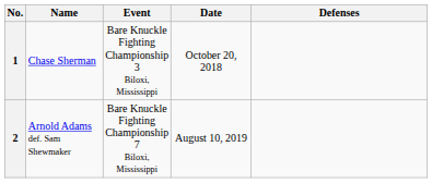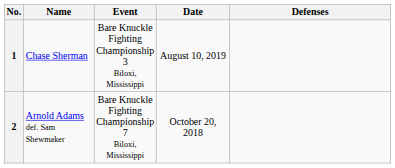 <table class="wikitable" width=100%>
 <tr>
 <th width=1%>No.</th>
 <th width=19%>Name</th>
 <th width=15%>Event</th>
 <th width=20%>Date</th>
 <th width=45%>Defenses</th>
 </tr>
 <tr>
 <th>1</th>
 <td align=left> <a href='#'>Chase Sherman</a></td>
 <td align=center>Bare Knuckle Fighting Championship 3<br><small>Biloxi, Mississippi</small></td>
-<td align=center>October 20, 2018</td>
+<td align=center>August 10, 2019</td>
 <td></td>
 </tr>
 <tr>
 <th>2</th>
 <td align=left> <a href='#'>Arnold Adams</a> <br><small>def. Sam Shewmaker</small></td>
 <td align=center>Bare Knuckle Fighting Championship 7<br><small>Biloxi, Mississippi</small></td>
-<td align=center>August 10, 2019</td>
+<td align=center>October 20, 2018</td>
 <td></td>
 </tr>
 </table>
